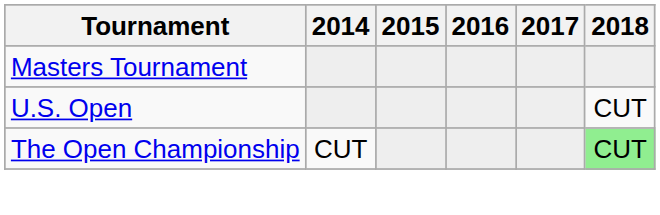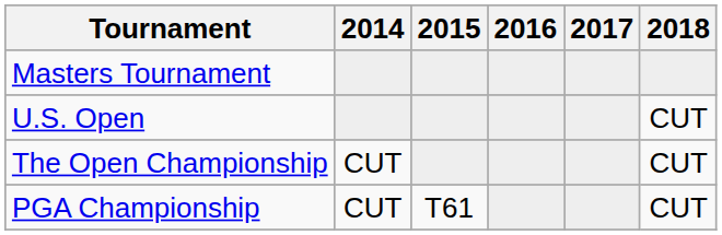 <table class="wikitable" style="font-size:95%;text-align:center;">
 <tr>
 <th>Tournament</th>
 <th>2014</th>
 <th>2015</th>
 <th>2016</th>
 <th>2017</th>
 <th>2018</th>
 </tr>
 <tr>
 <td align=left><a href='#'>Masters Tournament</a></td>
 <td style="background:#eeeeee;"></td>
 <td style="background:#eeeeee;"></td>
 <td style="background:#eeeeee;"></td>
 <td style="background:#eeeeee;"></td>
 <td style="background:#eeeeee;"></td>
 </tr>
 <tr>
 <td align=left><a href='#'>U.S. Open</a></td>
 <td style="background:#eeeeee;"></td>
 <td style="background:#eeeeee;"></td>
 <td style="background:#eeeeee;"></td>
 <td style="background:#eeeeee;"></td>
 <td>CUT</td>
 </tr>
 <tr>
 <td align=left><a href='#'>The Open Championship</a></td>
 <td>CUT</td>
 <td style="background:#eeeeee;"></td>
 <td style="background:#eeeeee;"></td>
 <td style="background:#eeeeee;"></td>
-<td style="background: lightgreen;">CUT</td>
+<td>CUT</td>
+</tr>
+<tr>
+<td align=left><a href='#'>PGA Championship</a></td>
+<td>CUT</td>
+<td>T61</td>
+<td style="background:#eeeeee;"></td>
+<td style="background:#eeeeee;"></td>
+<td>CUT</td>
 </tr>
 </table>
